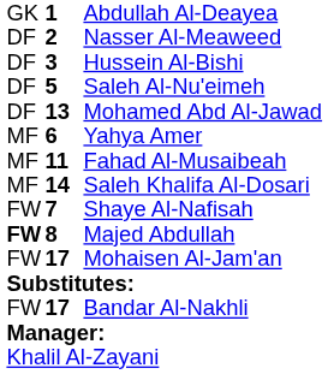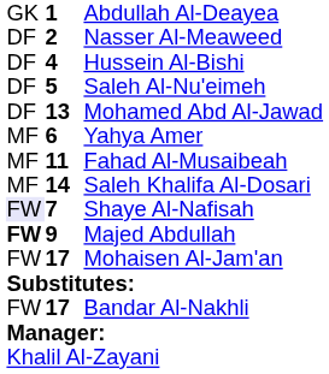 <table style="font-size:90%; margin:0.2em auto;" cellspacing="0" cellpadding="0">
 <tr>
 <th width="25"></th>
 <th width="25"></th>
 </tr>
 <tr>
 <td>GK</td>
 <td><strong>1</strong></td>
 <td><a href='#'>Abdullah Al-Deayea</a></td>
 </tr>
 <tr>
 <td>DF</td>
 <td><strong>2</strong></td>
 <td><a href='#'>Nasser Al-Meaweed</a></td>
 <td></td>
 </tr>
 <tr>
 <td>DF</td>
-<td><strong>3</strong></td>
+<td><strong>4</strong></td>
 <td><a href='#'>Hussein Al-Bishi</a></td>
 </tr>
 <tr>
 <td>DF</td>
 <td><strong>5</strong></td>
 <td><a href='#'>Saleh Al-Nu'eimeh</a></td>
 </tr>
 <tr>
 <td>DF</td>
 <td><strong>13</strong></td>
 <td><a href='#'>Mohamed Abd Al-Jawad</a></td>
 </tr>
 <tr>
 <td>MF</td>
 <td><strong>6</strong></td>
 <td><a href='#'>Yahya Amer</a></td>
 <td></td>
 </tr>
 <tr>
 <td>MF</td>
 <td><strong>11</strong></td>
 <td><a href='#'>Fahad Al-Musaibeah</a></td>
 </tr>
 <tr>
 <td>MF</td>
 <td><strong>14</strong></td>
 <td><a href='#'>Saleh Khalifa Al-Dosari</a></td>
 </tr>
 <tr>
-<td>FW</td>
+<td style="background: lavender;">FW</td>
 <td><strong>7</strong></td>
 <td><a href='#'>Shaye Al-Nafisah</a></td>
 </tr>
 <tr>
 <td><strong>FW</strong></td>
-<td><strong>8</strong></td>
+<td><strong>9</strong></td>
 <td><a href='#'>Majed Abdullah</a></td>
 <td></td>
 <td></td>
 </tr>
 <tr>
 <td>FW</td>
 <td><strong>17</strong></td>
 <td><a href='#'>Mohaisen Al-Jam'an</a></td>
 </tr>
 <tr>
 <td colspan=3><strong>Substitutes:</strong></td>
 </tr>
 <tr>
 <td>FW</td>
 <td><strong>17</strong></td>
 <td><a href='#'>Bandar Al-Nakhli</a></td>
 <td></td>
 <td></td>
 </tr>
 <tr>
 <td colspan=4><strong>Manager:</strong></td>
 </tr>
 <tr>
 <td colspan=4><a href='#'>Khalil Al-Zayani</a></td>
 </tr>
 </table>
